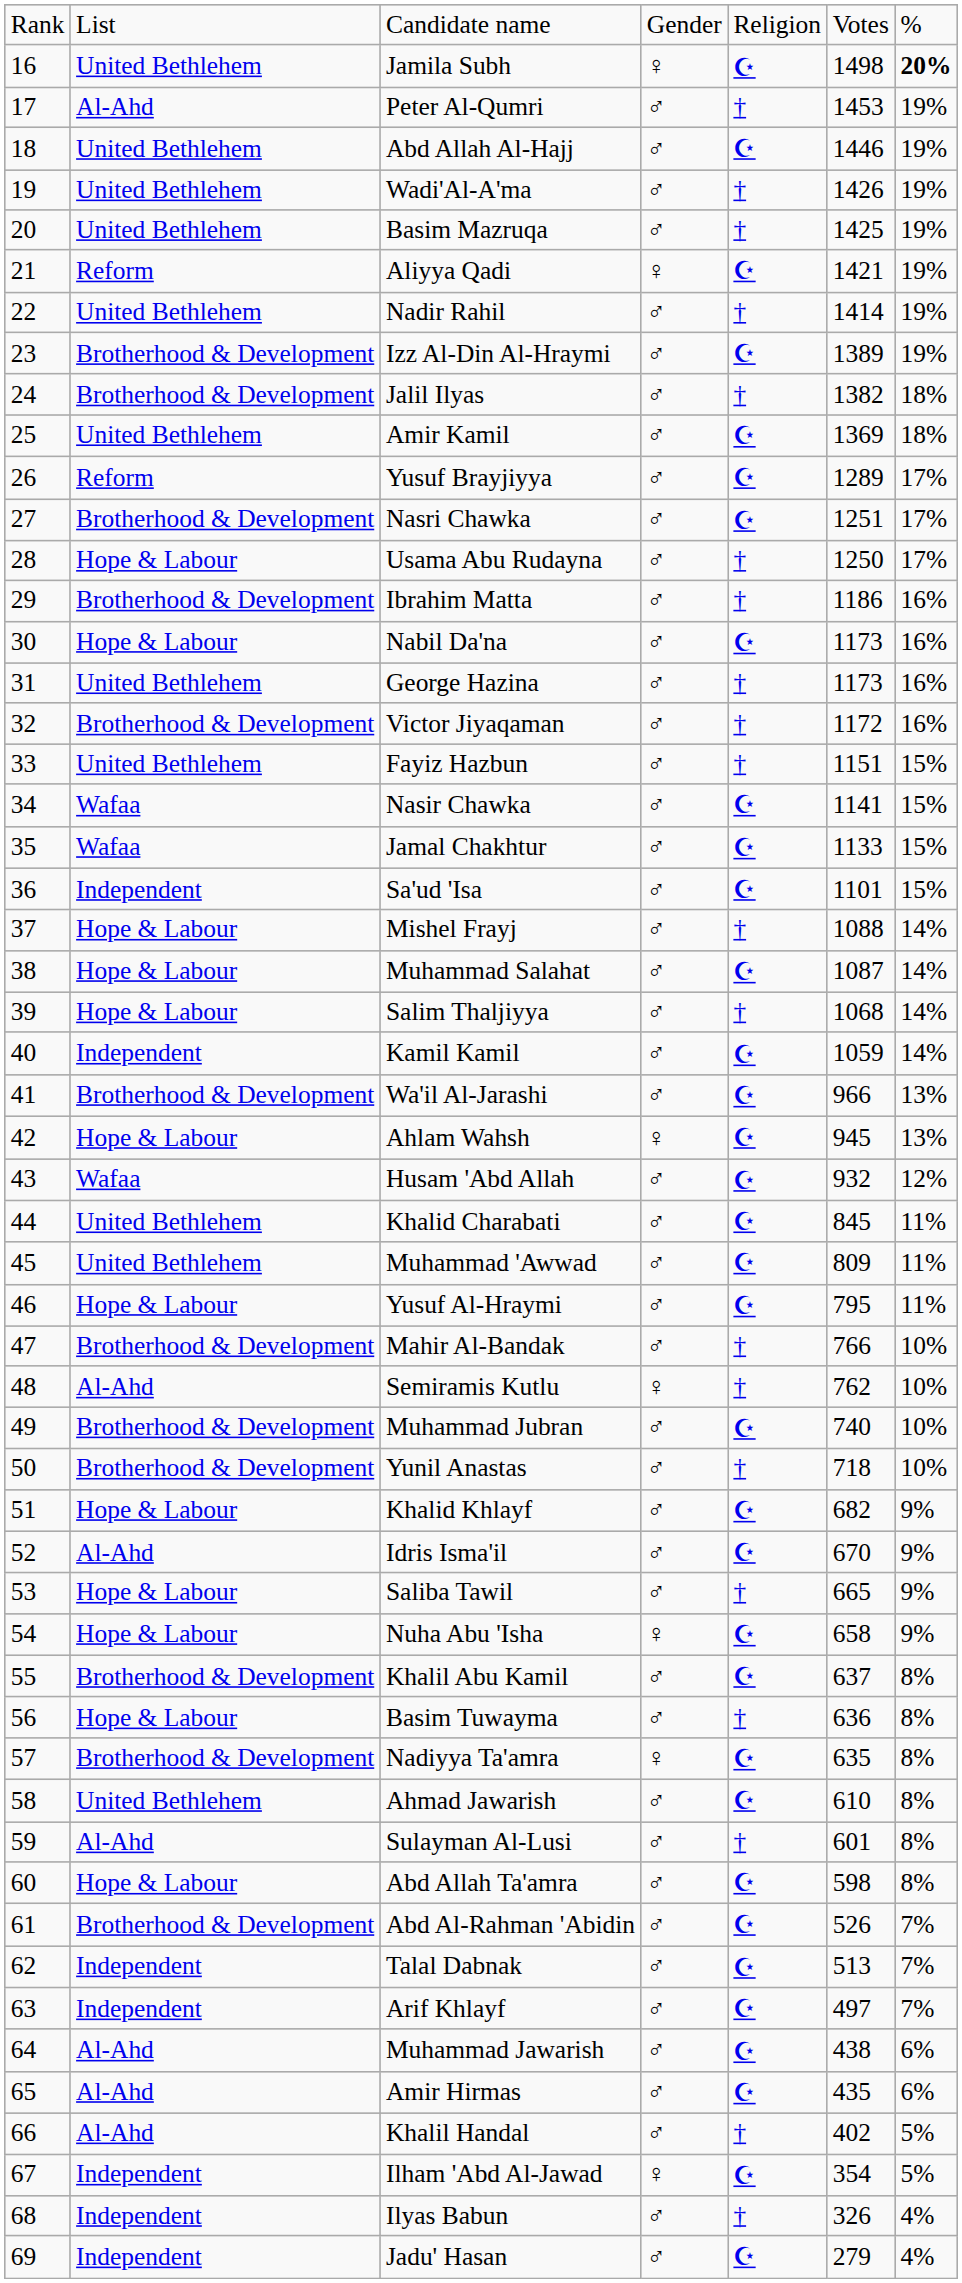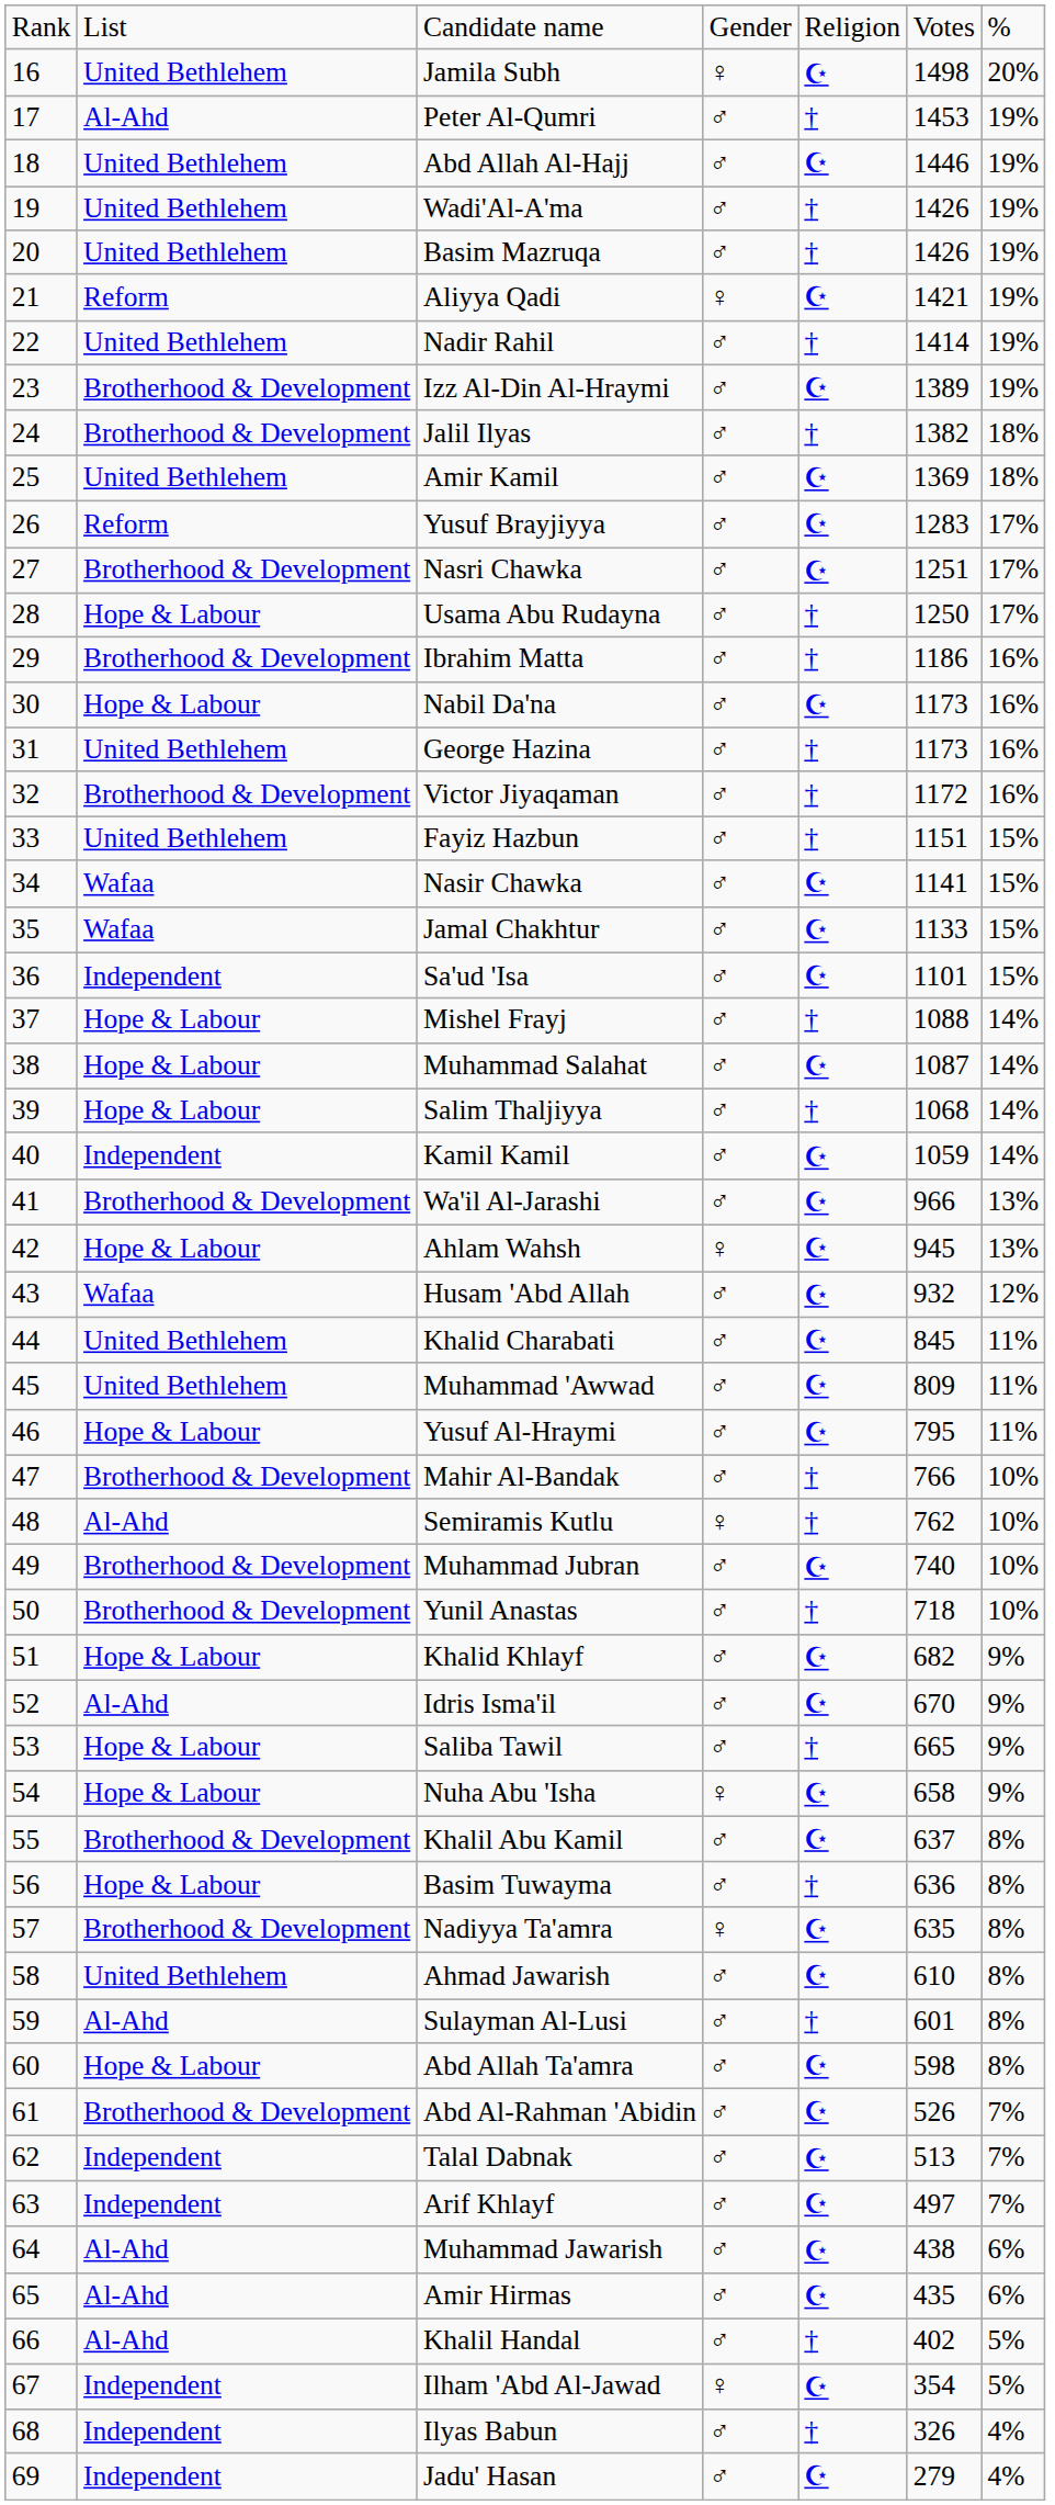 <table class="wikitable">
 <tr>
 <td>Rank</td>
 <td>List</td>
 <td>Candidate name</td>
 <td>Gender</td>
 <td>Religion</td>
 <td>Votes</td>
 <td>%</td>
 </tr>
 <tr>
 <td>16</td>
 <td><a href='#'>United Bethlehem</a></td>
 <td>Jamila Subh</td>
 <td>♀</td>
 <td><a href='#'>☪</a></td>
 <td>1498</td>
-<td><strong>20%</strong></td>
+<td>20%</td>
 </tr>
 <tr>
 <td>17</td>
 <td><a href='#'>Al-Ahd</a></td>
 <td>Peter Al-Qumri</td>
 <td>♂</td>
 <td><a href='#'>†</a></td>
 <td>1453</td>
 <td>19%</td>
 </tr>
 <tr>
 <td>18</td>
 <td><a href='#'>United Bethlehem</a></td>
 <td>Abd Allah Al-Hajj</td>
 <td>♂</td>
 <td><a href='#'>☪</a></td>
 <td>1446</td>
 <td>19%</td>
 </tr>
 <tr>
 <td>19</td>
 <td><a href='#'>United Bethlehem</a></td>
 <td>Wadi'Al-A'ma</td>
 <td>♂</td>
 <td><a href='#'>†</a></td>
 <td>1426</td>
 <td>19%</td>
 </tr>
 <tr>
 <td>20</td>
 <td><a href='#'>United Bethlehem</a></td>
 <td>Basim Mazruqa</td>
 <td>♂</td>
 <td><a href='#'>†</a></td>
-<td>1425</td>
+<td>1426</td>
 <td>19%</td>
 </tr>
 <tr>
 <td>21</td>
 <td><a href='#'>Reform</a></td>
 <td>Aliyya Qadi</td>
 <td>♀</td>
 <td><a href='#'>☪</a></td>
 <td>1421</td>
 <td>19%</td>
 </tr>
 <tr>
 <td>22</td>
 <td><a href='#'>United Bethlehem</a></td>
 <td>Nadir Rahil</td>
 <td>♂</td>
 <td><a href='#'>†</a></td>
 <td>1414</td>
 <td>19%</td>
 </tr>
 <tr>
 <td>23</td>
 <td><a href='#'>Brotherhood & Development</a></td>
 <td>Izz Al-Din Al-Hraymi</td>
 <td>♂</td>
 <td><a href='#'>☪</a></td>
 <td>1389</td>
 <td>19%</td>
 </tr>
 <tr>
 <td>24</td>
 <td><a href='#'>Brotherhood & Development</a></td>
 <td>Jalil Ilyas</td>
 <td>♂</td>
 <td><a href='#'>†</a></td>
 <td>1382</td>
 <td>18%</td>
 </tr>
 <tr>
 <td>25</td>
 <td><a href='#'>United Bethlehem</a></td>
 <td>Amir Kamil</td>
 <td>♂</td>
 <td><a href='#'>☪</a></td>
 <td>1369</td>
 <td>18%</td>
 </tr>
 <tr>
 <td>26</td>
 <td><a href='#'>Reform</a></td>
 <td>Yusuf Brayjiyya</td>
 <td>♂</td>
 <td><a href='#'>☪</a></td>
-<td>1289</td>
+<td>1283</td>
 <td>17%</td>
 </tr>
 <tr>
 <td>27</td>
 <td><a href='#'>Brotherhood & Development</a></td>
 <td>Nasri Chawka</td>
 <td>♂</td>
 <td><a href='#'>☪</a></td>
 <td>1251</td>
 <td>17%</td>
 </tr>
 <tr>
 <td>28</td>
 <td><a href='#'>Hope & Labour</a></td>
 <td>Usama Abu Rudayna</td>
 <td>♂</td>
 <td><a href='#'>†</a></td>
 <td>1250</td>
 <td>17%</td>
 </tr>
 <tr>
 <td>29</td>
 <td><a href='#'>Brotherhood & Development</a></td>
 <td>Ibrahim Matta</td>
 <td>♂</td>
 <td><a href='#'>†</a></td>
 <td>1186</td>
 <td>16%</td>
 </tr>
 <tr>
 <td>30</td>
 <td><a href='#'>Hope & Labour</a></td>
 <td>Nabil Da'na</td>
 <td>♂</td>
 <td><a href='#'>☪</a></td>
 <td>1173</td>
 <td>16%</td>
 </tr>
 <tr>
 <td>31</td>
 <td><a href='#'>United Bethlehem</a></td>
 <td>George Hazina</td>
 <td>♂</td>
 <td><a href='#'>†</a></td>
 <td>1173</td>
 <td>16%</td>
 </tr>
 <tr>
 <td>32</td>
 <td><a href='#'>Brotherhood & Development</a></td>
 <td>Victor Jiyaqaman</td>
 <td>♂</td>
 <td><a href='#'>†</a></td>
 <td>1172</td>
 <td>16%</td>
 </tr>
 <tr>
 <td>33</td>
 <td><a href='#'>United Bethlehem</a></td>
 <td>Fayiz Hazbun</td>
 <td>♂</td>
 <td><a href='#'>†</a></td>
 <td>1151</td>
 <td>15%</td>
 </tr>
 <tr>
 <td>34</td>
 <td><a href='#'>Wafaa</a></td>
 <td>Nasir Chawka</td>
 <td>♂</td>
 <td><a href='#'>☪</a></td>
 <td>1141</td>
 <td>15%</td>
 </tr>
 <tr>
 <td>35</td>
 <td><a href='#'>Wafaa</a></td>
 <td>Jamal Chakhtur</td>
 <td>♂</td>
 <td><a href='#'>☪</a></td>
 <td>1133</td>
 <td>15%</td>
 </tr>
 <tr>
 <td>36</td>
 <td><a href='#'>Independent</a></td>
 <td>Sa'ud 'Isa</td>
 <td>♂</td>
 <td><a href='#'>☪</a></td>
 <td>1101</td>
 <td>15%</td>
 </tr>
 <tr>
 <td>37</td>
 <td><a href='#'>Hope & Labour</a></td>
 <td>Mishel Frayj</td>
 <td>♂</td>
 <td><a href='#'>†</a></td>
 <td>1088</td>
 <td>14%</td>
 </tr>
 <tr>
 <td>38</td>
 <td><a href='#'>Hope & Labour</a></td>
 <td>Muhammad Salahat</td>
 <td>♂</td>
 <td><a href='#'>☪</a></td>
 <td>1087</td>
 <td>14%</td>
 </tr>
 <tr>
 <td>39</td>
 <td><a href='#'>Hope & Labour</a></td>
 <td>Salim Thaljiyya</td>
 <td>♂</td>
 <td><a href='#'>†</a></td>
 <td>1068</td>
 <td>14%</td>
 </tr>
 <tr>
 <td>40</td>
 <td><a href='#'>Independent</a></td>
 <td>Kamil Kamil</td>
 <td>♂</td>
 <td><a href='#'>☪</a></td>
 <td>1059</td>
 <td>14%</td>
 </tr>
 <tr>
 <td>41</td>
 <td><a href='#'>Brotherhood & Development</a></td>
 <td>Wa'il Al-Jarashi</td>
 <td>♂</td>
 <td><a href='#'>☪</a></td>
 <td>966</td>
 <td>13%</td>
 </tr>
 <tr>
 <td>42</td>
 <td><a href='#'>Hope & Labour</a></td>
 <td>Ahlam Wahsh</td>
 <td>♀</td>
 <td><a href='#'>☪</a></td>
 <td>945</td>
 <td>13%</td>
 </tr>
 <tr>
 <td>43</td>
 <td><a href='#'>Wafaa</a></td>
 <td>Husam 'Abd Allah</td>
 <td>♂</td>
 <td><a href='#'>☪</a></td>
 <td>932</td>
 <td>12%</td>
 </tr>
 <tr>
 <td>44</td>
 <td><a href='#'>United Bethlehem</a></td>
 <td>Khalid Charabati</td>
 <td>♂</td>
 <td><a href='#'>☪</a></td>
 <td>845</td>
 <td>11%</td>
 </tr>
 <tr>
 <td>45</td>
 <td><a href='#'>United Bethlehem</a></td>
 <td>Muhammad 'Awwad</td>
 <td>♂</td>
 <td><a href='#'>☪</a></td>
 <td>809</td>
 <td>11%</td>
 </tr>
 <tr>
 <td>46</td>
 <td><a href='#'>Hope & Labour</a></td>
 <td>Yusuf Al-Hraymi</td>
 <td>♂</td>
 <td><a href='#'>☪</a></td>
 <td>795</td>
 <td>11%</td>
 </tr>
 <tr>
 <td>47</td>
 <td><a href='#'>Brotherhood & Development</a></td>
 <td>Mahir Al-Bandak</td>
 <td>♂</td>
 <td><a href='#'>†</a></td>
 <td>766</td>
 <td>10%</td>
 </tr>
 <tr>
 <td>48</td>
 <td><a href='#'>Al-Ahd</a></td>
 <td>Semiramis Kutlu</td>
 <td>♀</td>
 <td><a href='#'>†</a></td>
 <td>762</td>
 <td>10%</td>
 </tr>
 <tr>
 <td>49</td>
 <td><a href='#'>Brotherhood & Development</a></td>
 <td>Muhammad Jubran</td>
 <td>♂</td>
 <td><a href='#'>☪</a></td>
 <td>740</td>
 <td>10%</td>
 </tr>
 <tr>
 <td>50</td>
 <td><a href='#'>Brotherhood & Development</a></td>
 <td>Yunil Anastas</td>
 <td>♂</td>
 <td><a href='#'>†</a></td>
 <td>718</td>
 <td>10%</td>
 </tr>
 <tr>
 <td>51</td>
 <td><a href='#'>Hope & Labour</a></td>
 <td>Khalid Khlayf</td>
 <td>♂</td>
 <td><a href='#'>☪</a></td>
 <td>682</td>
 <td>9%</td>
 </tr>
 <tr>
 <td>52</td>
 <td><a href='#'>Al-Ahd</a></td>
 <td>Idris Isma'il</td>
 <td>♂</td>
 <td><a href='#'>☪</a></td>
 <td>670</td>
 <td>9%</td>
 </tr>
 <tr>
 <td>53</td>
 <td><a href='#'>Hope & Labour</a></td>
 <td>Saliba Tawil</td>
 <td>♂</td>
 <td><a href='#'>†</a></td>
 <td>665</td>
 <td>9%</td>
 </tr>
 <tr>
 <td>54</td>
 <td><a href='#'>Hope & Labour</a></td>
 <td>Nuha Abu 'Isha</td>
 <td>♀</td>
 <td><a href='#'>☪</a></td>
 <td>658</td>
 <td>9%</td>
 </tr>
 <tr>
 <td>55</td>
 <td><a href='#'>Brotherhood & Development</a></td>
 <td>Khalil Abu Kamil</td>
 <td>♂</td>
 <td><a href='#'>☪</a></td>
 <td>637</td>
 <td>8%</td>
 </tr>
 <tr>
 <td>56</td>
 <td><a href='#'>Hope & Labour</a></td>
 <td>Basim Tuwayma</td>
 <td>♂</td>
 <td><a href='#'>†</a></td>
 <td>636</td>
 <td>8%</td>
 </tr>
 <tr>
 <td>57</td>
 <td><a href='#'>Brotherhood & Development</a></td>
 <td>Nadiyya Ta'amra</td>
 <td>♀</td>
 <td><a href='#'>☪</a></td>
 <td>635</td>
 <td>8%</td>
 </tr>
 <tr>
 <td>58</td>
 <td><a href='#'>United Bethlehem</a></td>
 <td>Ahmad Jawarish</td>
 <td>♂</td>
 <td><a href='#'>☪</a></td>
 <td>610</td>
 <td>8%</td>
 </tr>
 <tr>
 <td>59</td>
 <td><a href='#'>Al-Ahd</a></td>
 <td>Sulayman Al-Lusi</td>
 <td>♂</td>
 <td><a href='#'>†</a></td>
 <td>601</td>
 <td>8%</td>
 </tr>
 <tr>
 <td>60</td>
 <td><a href='#'>Hope & Labour</a></td>
 <td>Abd Allah Ta'amra</td>
 <td>♂</td>
 <td><a href='#'>☪</a></td>
 <td>598</td>
 <td>8%</td>
 </tr>
 <tr>
 <td>61</td>
 <td><a href='#'>Brotherhood & Development</a></td>
 <td>Abd Al-Rahman 'Abidin</td>
 <td>♂</td>
 <td><a href='#'>☪</a></td>
 <td>526</td>
 <td>7%</td>
 </tr>
 <tr>
 <td>62</td>
 <td><a href='#'>Independent</a></td>
 <td>Talal Dabnak</td>
 <td>♂</td>
 <td><a href='#'>☪</a></td>
 <td>513</td>
 <td>7%</td>
 </tr>
 <tr>
 <td>63</td>
 <td><a href='#'>Independent</a></td>
 <td>Arif Khlayf</td>
 <td>♂</td>
 <td><a href='#'>☪</a></td>
 <td>497</td>
 <td>7%</td>
 </tr>
 <tr>
 <td>64</td>
 <td><a href='#'>Al-Ahd</a></td>
 <td>Muhammad Jawarish</td>
 <td>♂</td>
 <td><a href='#'>☪</a></td>
 <td>438</td>
 <td>6%</td>
 </tr>
 <tr>
 <td>65</td>
 <td><a href='#'>Al-Ahd</a></td>
 <td>Amir Hirmas</td>
 <td>♂</td>
 <td><a href='#'>☪</a></td>
 <td>435</td>
 <td>6%</td>
 </tr>
 <tr>
 <td>66</td>
 <td><a href='#'>Al-Ahd</a></td>
 <td>Khalil Handal</td>
 <td>♂</td>
 <td><a href='#'>†</a></td>
 <td>402</td>
 <td>5%</td>
 </tr>
 <tr>
 <td>67</td>
 <td><a href='#'>Independent</a></td>
 <td>Ilham 'Abd Al-Jawad</td>
 <td>♀</td>
 <td><a href='#'>☪</a></td>
 <td>354</td>
 <td>5%</td>
 </tr>
 <tr>
 <td>68</td>
 <td><a href='#'>Independent</a></td>
 <td>Ilyas Babun</td>
 <td>♂</td>
 <td><a href='#'>†</a></td>
 <td>326</td>
 <td>4%</td>
 </tr>
 <tr>
 <td>69</td>
 <td><a href='#'>Independent</a></td>
 <td>Jadu' Hasan</td>
 <td>♂</td>
 <td><a href='#'>☪</a></td>
 <td>279</td>
 <td>4%</td>
 </tr>
 </table>
